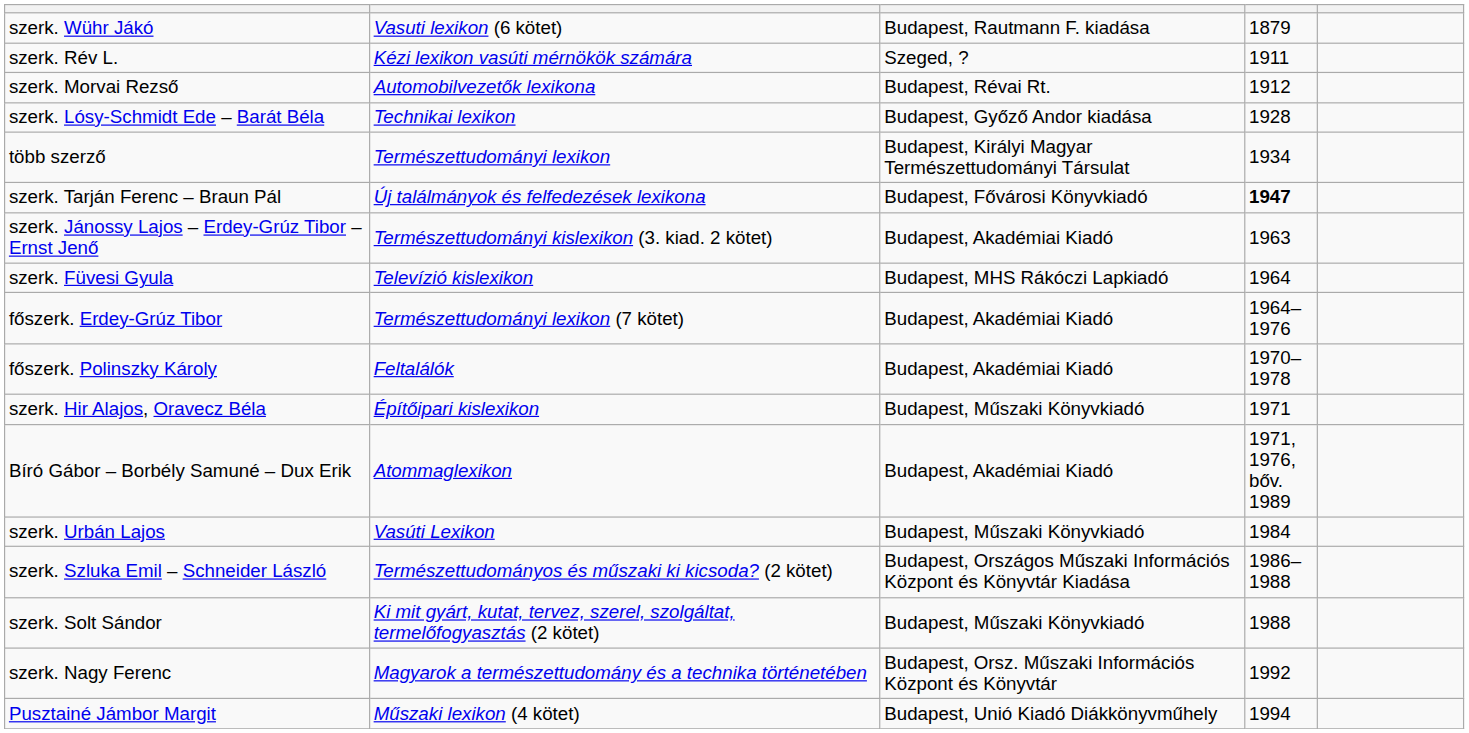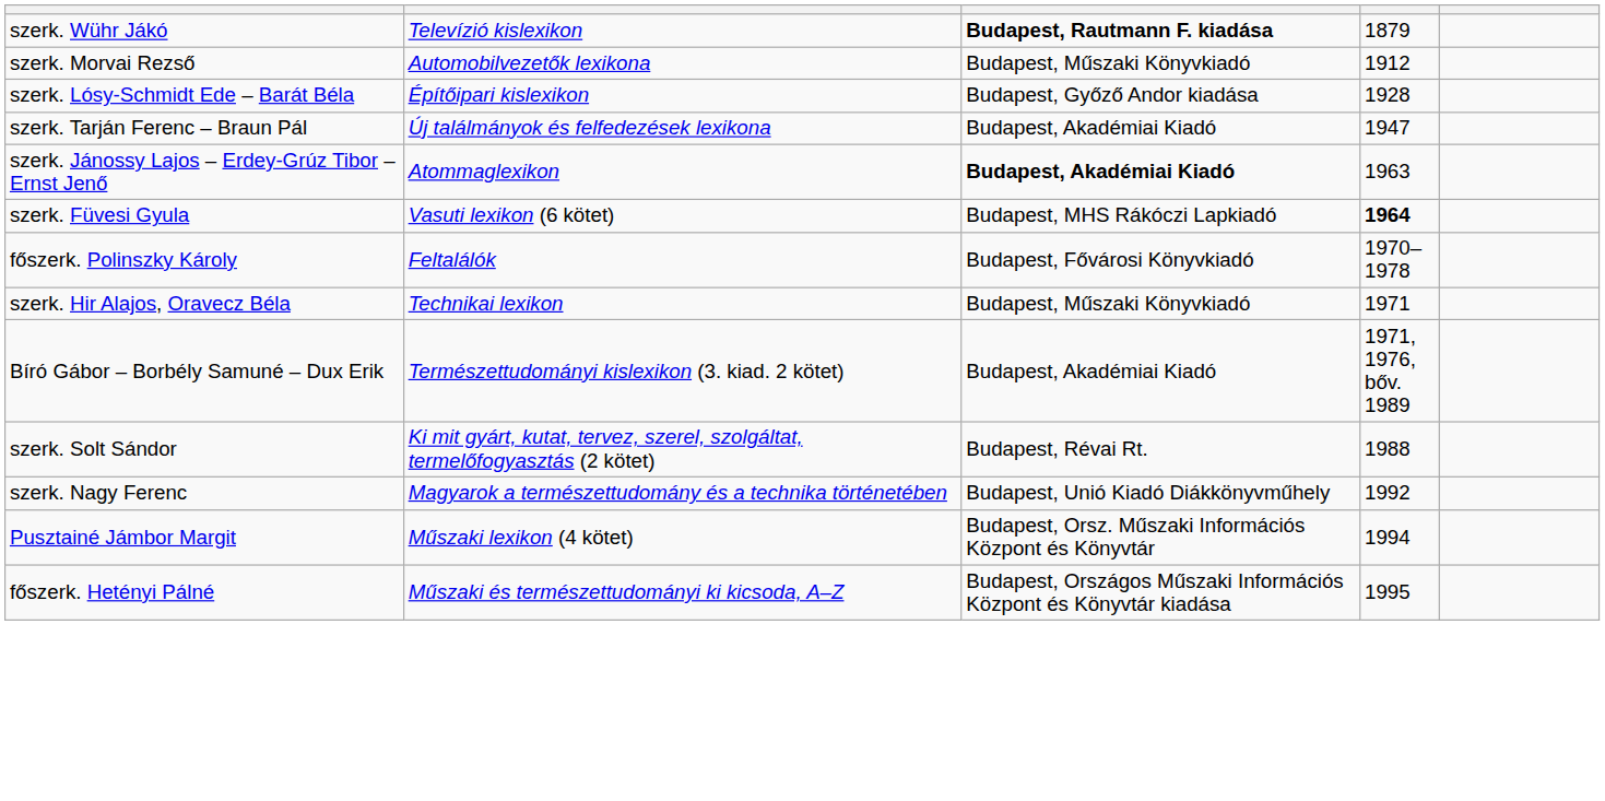 <table class="wikitable sortable">
 <tr>
 <th bgcolor="#DAA520" width="25%"></th>
 <th bgcolor="#DAA520" width="35%"></th>
 <th bgcolor="#DAA520" width="25%"></th>
 <th bgcolor="#DAA520" width="5%"></th>
 <th bgcolor="#DAA520" width="10%"></th>
 </tr>
 <tr>
 <td>szerk. <a href='#'>Wühr Jákó</a></td>
-<td><em><a href='#'>Vasuti lexikon</a></em> (6 kötet)</td>
-<td>Budapest, Rautmann F. kiadása</td>
+<td><em><a href='#'>Televízió kislexikon</a></em></td>
+<td><strong>Budapest, Rautmann F. kiadása</strong></td>
 <td>1879</td>
-<td></td>
-</tr>
-<tr>
-<td>szerk. Rév L.</td>
-<td><em><a href='#'>Kézi lexikon vasúti mérnökök számára</a></em></td>
-<td>Szeged, ?</td>
-<td>1911</td>
 <td></td>
 </tr>
 <tr>
 <td>szerk. Morvai Rezső</td>
 <td><em><a href='#'>Automobilvezetők lexikona</a></em></td>
-<td>Budapest, Révai Rt.</td>
+<td>Budapest, Műszaki Könyvkiadó</td>
 <td>1912</td>
 <td></td>
 </tr>
 <tr>
 <td>szerk. <a href='#'>Lósy-Schmidt Ede</a> – <a href='#'>Barát Béla</a></td>
-<td><em><a href='#'>Technikai lexikon</a></em></td>
+<td><em><a href='#'>Építőipari kislexikon</a></em></td>
 <td>Budapest, Győző Andor kiadása</td>
 <td>1928</td>
 <td></td>
 </tr>
 <tr>
-<td>több szerző</td>
-<td><em><a href='#'>Természettudományi lexikon</a></em></td>
-<td>Budapest, Királyi Magyar Természettudományi Társulat</td>
-<td>1934</td>
-<td></td>
-</tr>
-<tr>
 <td>szerk. Tarján Ferenc – Braun Pál</td>
 <td><em><a href='#'>Új találmányok és felfedezések lexikona</a></em></td>
-<td>Budapest, Fővárosi Könyvkiadó</td>
-<td><strong>1947</strong></td>
+<td>Budapest, Akadémiai Kiadó</td>
+<td>1947</td>
 <td></td>
 </tr>
 <tr>
 <td>szerk. <a href='#'>Jánossy Lajos</a> – <a href='#'>Erdey-Grúz Tibor</a> – <a href='#'>Ernst Jenő</a></td>
-<td><em><a href='#'>Természettudományi kislexikon</a></em> (3. kiad. 2 kötet)</td>
-<td>Budapest, Akadémiai Kiadó</td>
+<td><em><a href='#'>Atommaglexikon</a></em></td>
+<td><strong>Budapest, Akadémiai Kiadó</strong></td>
 <td>1963</td>
 <td></td>
 </tr>
 <tr>
 <td>szerk. <a href='#'>Füvesi Gyula</a></td>
-<td><em><a href='#'>Televízió kislexikon</a></em></td>
+<td><em><a href='#'>Vasuti lexikon</a></em> (6 kötet)</td>
 <td>Budapest, MHS Rákóczi Lapkiadó</td>
-<td>1964</td>
-<td></td>
-</tr>
-<tr>
-<td>főszerk. <a href='#'>Erdey-Grúz Tibor</a></td>
-<td><em><a href='#'>Természettudományi lexikon</a></em> (7 kötet)</td>
-<td>Budapest, Akadémiai Kiadó</td>
-<td>1964–1976</td>
+<td><strong>1964</strong></td>
 <td></td>
 </tr>
 <tr>
 <td>főszerk. <a href='#'>Polinszky Károly</a></td>
 <td><em><a href='#'>Feltalálók</a></em></td>
-<td>Budapest, Akadémiai Kiadó</td>
+<td>Budapest, Fővárosi Könyvkiadó</td>
 <td>1970–1978</td>
 <td></td>
 </tr>
 <tr>
 <td>szerk. <a href='#'>Hir Alajos</a>, <a href='#'>Oravecz Béla</a></td>
-<td><em><a href='#'>Építőipari kislexikon</a></em></td>
+<td><em><a href='#'>Technikai lexikon</a></em></td>
 <td>Budapest, Műszaki Könyvkiadó</td>
 <td>1971</td>
 <td></td>
 </tr>
 <tr>
 <td>Bíró Gábor – Borbély Samuné – Dux Erik</td>
-<td><em><a href='#'>Atommaglexikon</a></em></td>
+<td><em><a href='#'>Természettudományi kislexikon</a></em> (3. kiad. 2 kötet)</td>
 <td>Budapest, Akadémiai Kiadó</td>
 <td>1971, 1976, bőv. 1989</td>
 <td></td>
 </tr>
 <tr>
-<td>szerk. <a href='#'>Urbán Lajos</a></td>
-<td><em><a href='#'>Vasúti Lexikon</a></em></td>
-<td>Budapest, Műszaki Könyvkiadó</td>
-<td>1984</td>
-<td></td>
-</tr>
-<tr>
-<td>szerk. <a href='#'>Szluka Emil</a> – <a href='#'>Schneider László</a></td>
-<td><em><a href='#'>Természettudományos és műszaki ki kicsoda?</a></em> (2 kötet)</td>
-<td>Budapest, Országos Műszaki Információs Központ és Könyvtár Kiadása</td>
-<td>1986–1988</td>
-<td></td>
-</tr>
-<tr>
 <td>szerk. Solt Sándor</td>
 <td><em><a href='#'>Ki mit gyárt, kutat, tervez, szerel, szolgáltat, termelőfogyasztás</a></em> (2 kötet)</td>
-<td>Budapest, Műszaki Könyvkiadó</td>
+<td>Budapest, Révai Rt.</td>
 <td>1988</td>
 <td></td>
 </tr>
 <tr>
 <td>szerk. Nagy Ferenc</td>
 <td><em><a href='#'>Magyarok a természettudomány és a technika történetében</a></em></td>
-<td>Budapest, Orsz. Műszaki Információs Központ és Könyvtár</td>
+<td>Budapest, Unió Kiadó Diákkönyvműhely</td>
 <td>1992</td>
 </tr>
 <tr>
 <td><a href='#'>Pusztainé Jámbor Margit</a></td>
 <td><em><a href='#'>Műszaki lexikon</a></em> (4 kötet)</td>
-<td>Budapest, Unió Kiadó Diákkönyvműhely</td>
+<td>Budapest, Orsz. Műszaki Információs Központ és Könyvtár</td>
 <td>1994</td>
 <td></td>
 </tr>
+<tr>
+<td>főszerk. <a href='#'>Hetényi Pálné</a></td>
+<td><em><a href='#'>Műszaki és természettudományi ki kicsoda, A–Z</a></em></td>
+<td>Budapest, Országos Műszaki Információs Központ és Könyvtár kiadása</td>
+<td>1995</td>
+<td></td>
+</tr>
 </table>
